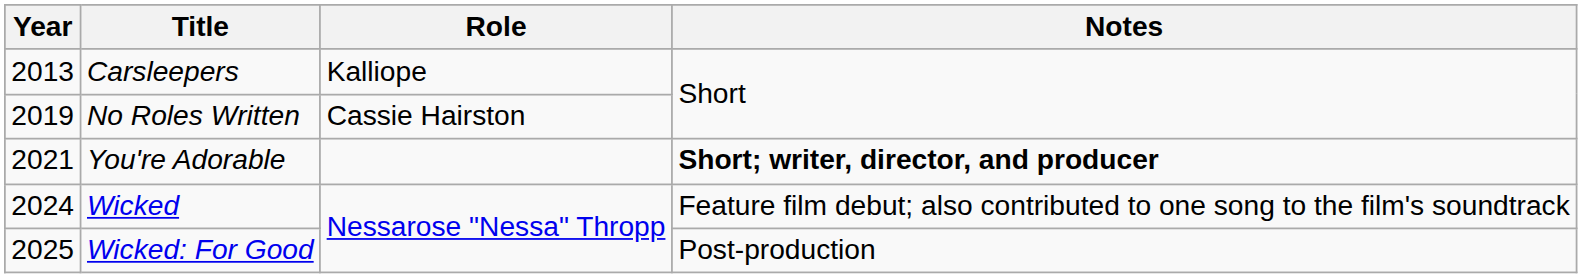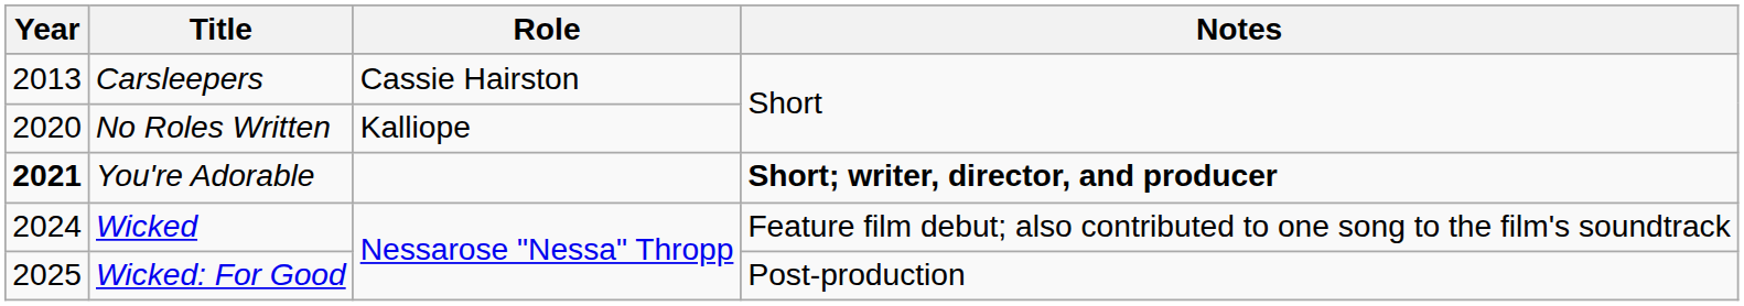 <table class="wikitable">
 <tr>
 <th>Year</th>
 <th>Title</th>
 <th>Role</th>
 <th>Notes</th>
 </tr>
 <tr>
 <td>2013</td>
 <td><em>Carsleepers</em></td>
-<td>Kalliope</td>
+<td>Cassie Hairston</td>
 <td rowspan="2">Short</td>
 </tr>
 <tr>
-<td>2019</td>
+<td>2020</td>
 <td><em>No Roles Written</em></td>
-<td>Cassie Hairston</td>
+<td>Kalliope</td>
 </tr>
 <tr>
-<td>2021</td>
+<td><strong>2021</strong></td>
 <td><em>You're Adorable</em></td>
 <td></td>
 <td><strong>Short; writer, director, and producer</strong></td>
 </tr>
 <tr>
 <td>2024</td>
 <td><em><a href='#'>Wicked</a></em></td>
 <td rowspan=2><a href='#'>Nessarose "Nessa" Thropp</a></td>
 <td>Feature film debut; also contributed to one song to the film's soundtrack</td>
 </tr>
 <tr>
 <td>2025</td>
 <td><em><a href='#'>Wicked: For Good</a></em></td>
 <td>Post-production</td>
 </tr>
 </table>
